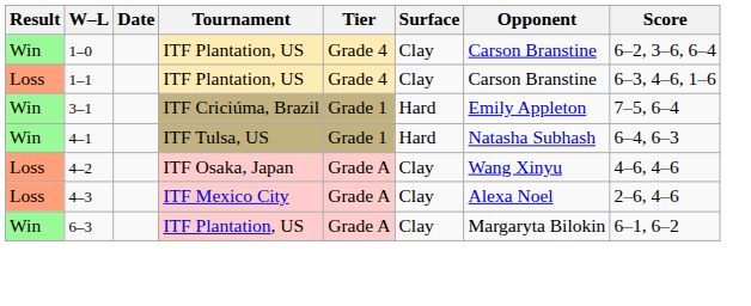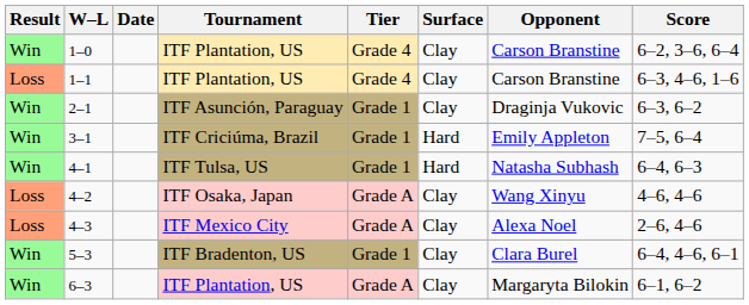 <table class="sortable wikitable">
 <tr>
 <th>Result</th>
 <th class="unsortable">W–L</th>
 <th>Date</th>
 <th>Tournament</th>
 <th>Tier</th>
 <th>Surface</th>
 <th>Opponent</th>
 <th class="unsortable">Score</th>
 </tr>
 <tr>
 <td style="background:#98fb98;">Win</td>
 <td><small>1–0</small></td>
 <td></td>
 <td bgcolor="ffecb2">ITF Plantation, US</td>
 <td bgcolor="ffecb2">Grade 4</td>
 <td>Clay</td>
 <td> <a href='#'>Carson Branstine</a></td>
 <td>6–2, 3–6, 6–4</td>
 </tr>
 <tr>
 <td style="background:#ffa07a;">Loss</td>
 <td><small>1–1</small></td>
 <td></td>
 <td bgcolor="ffecb2">ITF Plantation, US</td>
 <td bgcolor="ffecb2">Grade 4</td>
 <td>Clay</td>
 <td> Carson Branstine</td>
 <td>6–3, 4–6, 1–6</td>
+</tr>
+<tr>
+<td style="background:#98fb98;">Win</td>
+<td><small>2–1</small></td>
+<td></td>
+<td bgcolor="C2B280">ITF Asunción, Paraguay</td>
+<td bgcolor="C2B280">Grade 1</td>
+<td>Clay</td>
+<td> Draginja Vukovic</td>
+<td>6–3, 6–2</td>
 </tr>
 <tr>
 <td style="background:#98fb98;">Win</td>
 <td><small>3–1</small></td>
 <td></td>
 <td bgcolor="C2B280">ITF Criciúma, Brazil</td>
 <td bgcolor="C2B280">Grade 1</td>
 <td>Hard</td>
 <td> <a href='#'>Emily Appleton</a></td>
 <td>7–5, 6–4</td>
 </tr>
 <tr>
 <td style="background:#98fb98;">Win</td>
 <td><small>4–1</small></td>
 <td></td>
 <td bgcolor="C2B280">ITF Tulsa, US</td>
 <td bgcolor="C2B280">Grade 1</td>
 <td>Hard</td>
 <td> <a href='#'>Natasha Subhash</a></td>
 <td>6–4, 6–3</td>
 </tr>
 <tr>
 <td style="background:#ffa07a;">Loss</td>
 <td><small>4–2</small></td>
 <td></td>
 <td bgcolor="ffcccc">ITF Osaka, Japan</td>
 <td bgcolor="ffcccc">Grade A</td>
 <td>Clay</td>
 <td> <a href='#'>Wang Xinyu</a></td>
 <td>4–6, 4–6</td>
 </tr>
 <tr>
 <td style="background:#ffa07a;">Loss</td>
 <td><small>4–3</small></td>
 <td></td>
 <td bgcolor="ffcccc"><a href='#'>ITF Mexico City</a></td>
 <td bgcolor="ffcccc">Grade A</td>
 <td>Clay</td>
 <td> <a href='#'>Alexa Noel</a></td>
 <td>2–6, 4–6</td>
 </tr>
 <tr>
 <td style="background:#98fb98;">Win</td>
+<td><small>5–3</small></td>
+<td></td>
+<td bgcolor="C2B280">ITF Bradenton, US</td>
+<td bgcolor="C2B280">Grade 1</td>
+<td>Clay</td>
+<td> <a href='#'>Clara Burel</a></td>
+<td>6–4, 4–6, 6–1</td>
+</tr>
+<tr>
+<td style="background:#98fb98;">Win</td>
 <td><small>6–3</small></td>
 <td></td>
 <td bgcolor="ffcccc"><a href='#'>ITF Plantation</a>, US</td>
 <td bgcolor="ffcccc">Grade A</td>
 <td>Clay</td>
 <td> Margaryta Bilokin</td>
 <td>6–1, 6–2</td>
 </tr>
 </table>
